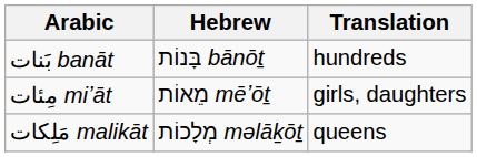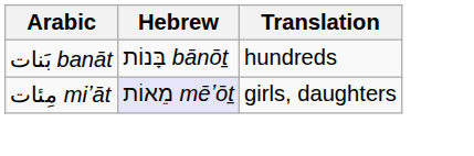 <table class = "wikitable">
 <tr>
 <th>Arabic</th>
 <th>Hebrew</th>
 <th>Translation</th>
 </tr>
 <tr>
 <td>بَنات <em>banāt</em></td>
 <td>בָּנוֹת <em>bānōṯ</em></td>
 <td>hundreds</td>
 </tr>
 <tr>
 <td>مِئات <em>miʼāt</em></td>
-<td>מֵאוֹת <em>mēʼōṯ</em></td>
+<td style="background: lavender;">מֵאוֹת <em>mēʼōṯ</em></td>
 <td>girls, daughters</td>
 </tr>
-<tr>
-<td>مَلِكات <em>malikāt</em></td>
-<td>מְלָכוֹת <em>məlāḵōṯ</em></td>
-<td>queens</td>
-</tr>
 </table>
